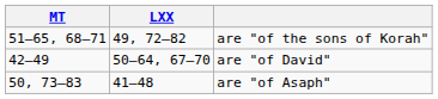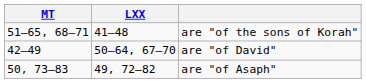 <table class="wikitable">
 <tr>
 <th><a href='#'>MT</a></th>
 <th><a href='#'>LXX</a></th>
 <th></th>
 </tr>
 <tr>
 <td>51–65, 68–71</td>
-<td>49, 72–82</td>
+<td>41–48</td>
 <td>are "of the sons of Korah"</td>
 </tr>
 <tr>
 <td>42–49</td>
 <td>50–64, 67–70</td>
 <td>are "of David"</td>
 </tr>
 <tr>
 <td>50, 73–83</td>
-<td>41–48</td>
+<td>49, 72–82</td>
 <td>are "of Asaph"</td>
 </tr>
 </table>
